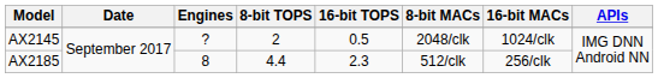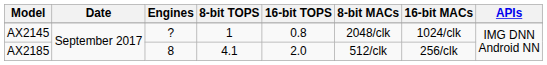 <table class="wikitable" style="text-align: center;">
 <tr>
 <th rowspan="2">Model</th>
 <th rowspan="2">Date</th>
 <th rowspan="2">Engines</th>
 <th rowspan="2">8-bit TOPS</th>
 <th rowspan="2">16-bit TOPS</th>
 <th rowspan="2">8-bit MACs</th>
 <th rowspan="2">16-bit MACs</th>
 <th rowspan="2"><a href='#'>APIs</a></th>
 </tr>
 <tr>
 </tr>
 <tr>
 </tr>
 <tr>
 <td>AX2145</td>
 <td rowspan="2">September 2017</td>
 <td>?</td>
-<td>2</td>
-<td>0.5</td>
+<td>1</td>
+<td>0.8</td>
 <td>2048/clk</td>
 <td>1024/clk</td>
 <td rowspan="2">IMG DNN<br>Android NN</td>
 </tr>
 <tr>
 <td>AX2185</td>
 <td>8</td>
-<td>4.4</td>
-<td>2.3</td>
+<td>4.1</td>
+<td>2.0</td>
 <td>512/clk</td>
 <td>256/clk</td>
 </tr>
 </table>
